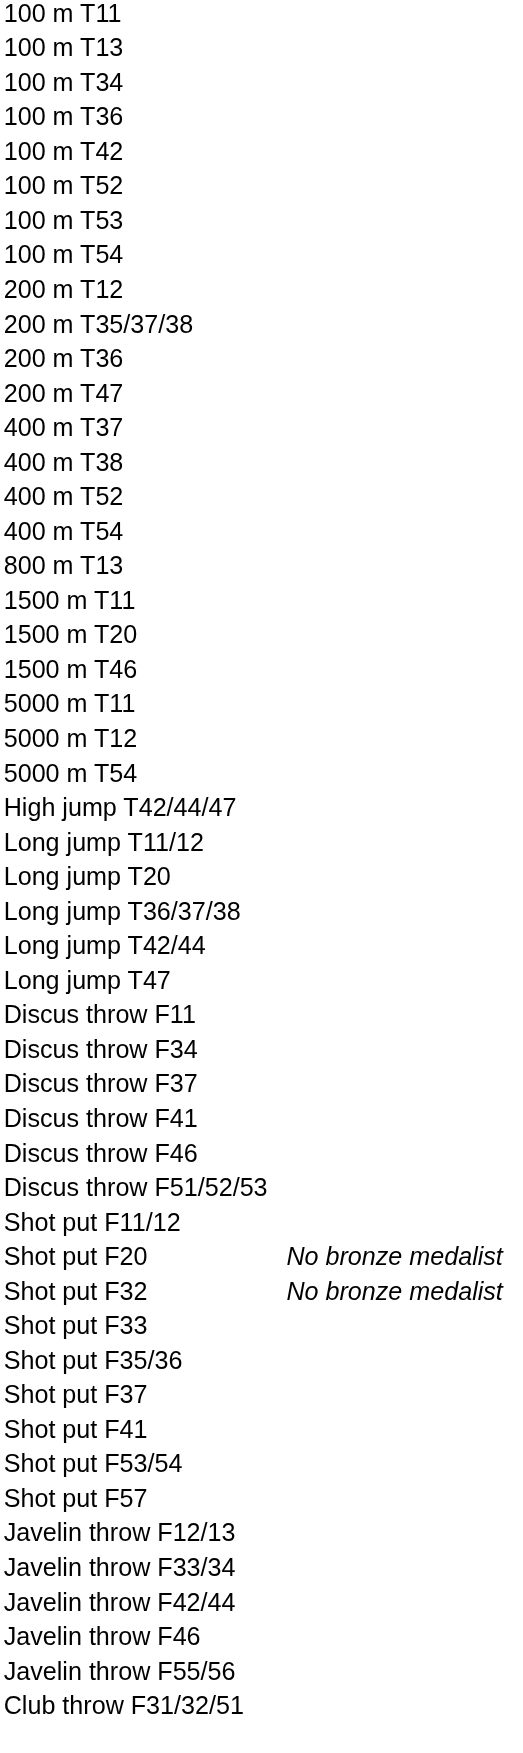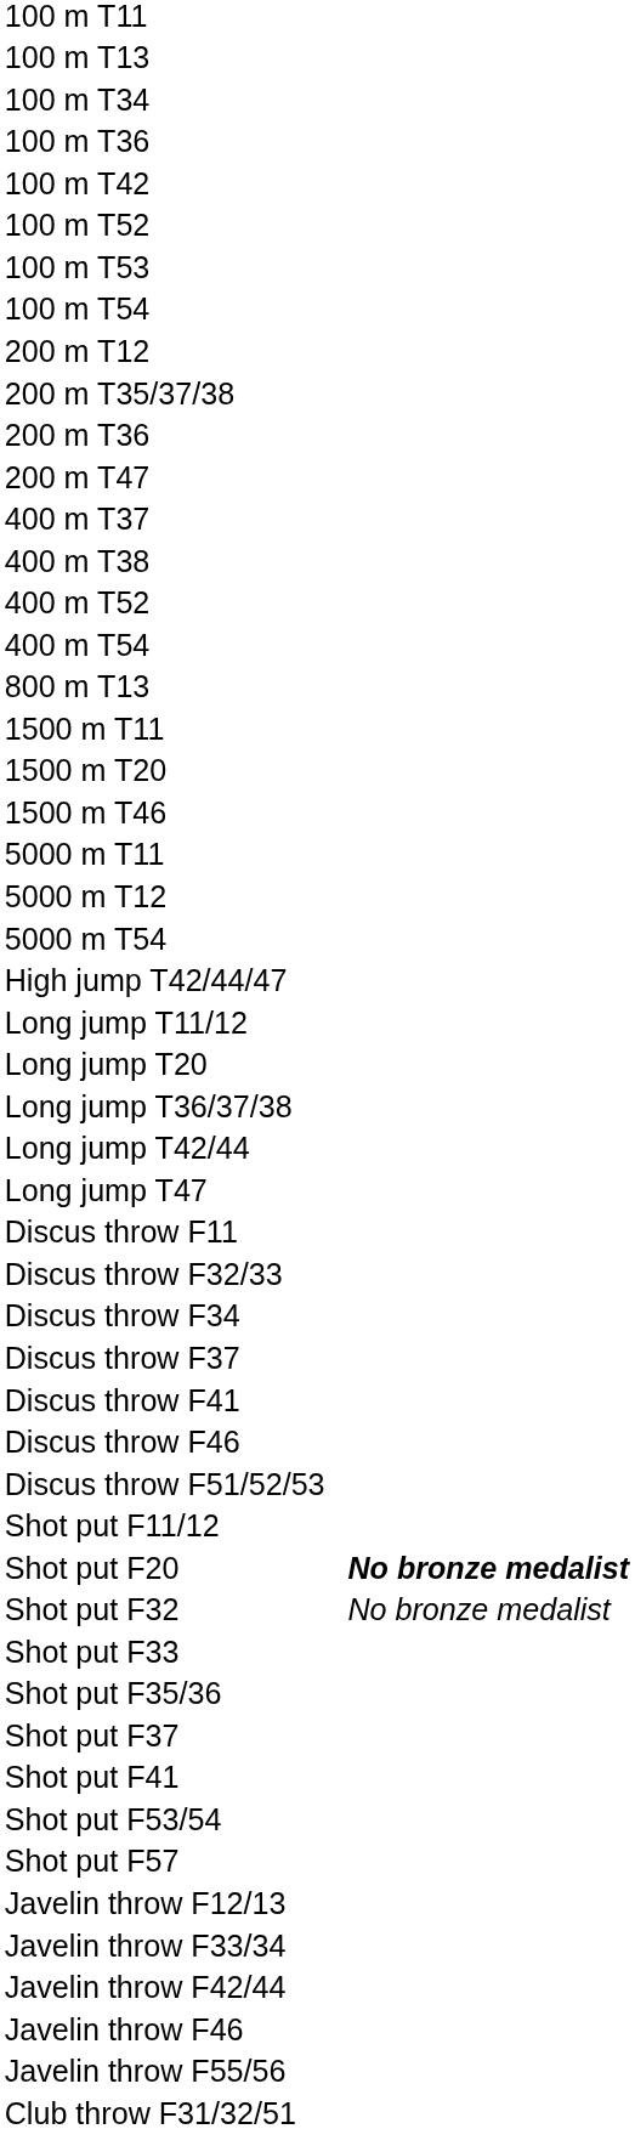 <table>
 <tr>
 <td>100 m T11</td>
 <td></td>
 <td></td>
 <td></td>
 </tr>
 <tr>
 <td>100 m T13</td>
 <td></td>
 <td></td>
 <td></td>
 </tr>
 <tr>
 <td>100 m T34</td>
 <td></td>
 <td></td>
 <td></td>
 </tr>
 <tr>
 <td>100 m T36</td>
 <td></td>
 <td></td>
 <td></td>
 </tr>
 <tr>
 <td>100 m T42</td>
 <td></td>
 <td></td>
 <td></td>
 </tr>
 <tr>
 <td>100 m T52</td>
 <td></td>
 <td></td>
 <td></td>
 </tr>
 <tr>
 <td>100 m T53</td>
 <td></td>
 <td></td>
 <td></td>
 </tr>
 <tr>
 <td>100 m T54</td>
 <td></td>
 <td></td>
 <td></td>
 </tr>
 <tr>
 <td>200 m T12</td>
 <td></td>
 <td></td>
 <td></td>
 </tr>
 <tr>
 <td>200 m T35/37/38</td>
 <td></td>
 <td></td>
 <td></td>
 </tr>
 <tr>
 <td>200 m T36</td>
 <td></td>
 <td></td>
 <td></td>
 </tr>
 <tr>
 <td>200 m T47</td>
 <td></td>
 <td></td>
 <td></td>
 </tr>
 <tr>
 <td>400 m T37</td>
 <td></td>
 <td></td>
 <td></td>
 </tr>
 <tr>
 <td>400 m T38</td>
 <td></td>
 <td></td>
 <td></td>
 </tr>
 <tr>
 <td>400 m T52</td>
 <td></td>
 <td></td>
 <td></td>
 </tr>
 <tr>
 <td>400 m T54</td>
 <td></td>
 <td></td>
 <td></td>
 </tr>
 <tr>
 <td>800 m T13</td>
 <td></td>
 <td></td>
 <td></td>
 </tr>
 <tr>
 <td>1500 m T11</td>
 <td></td>
 <td></td>
 <td></td>
 </tr>
 <tr>
 <td>1500 m T20</td>
 <td></td>
 <td></td>
 <td></td>
 </tr>
 <tr>
 <td>1500 m T46</td>
 <td></td>
 <td></td>
 <td></td>
 </tr>
 <tr>
 <td>5000 m T11</td>
 <td></td>
 <td></td>
 <td></td>
 </tr>
 <tr>
 <td>5000 m T12</td>
 <td></td>
 <td></td>
 <td></td>
 </tr>
 <tr>
 <td>5000 m T54</td>
 <td></td>
 <td></td>
 <td></td>
 </tr>
 <tr>
 <td>High jump T42/44/47</td>
 <td></td>
 <td></td>
 <td></td>
 </tr>
 <tr>
 <td>Long jump T11/12</td>
 <td></td>
 <td></td>
 <td></td>
 </tr>
 <tr>
 <td>Long jump T20</td>
 <td></td>
 <td></td>
 <td></td>
 </tr>
 <tr>
 <td>Long jump T36/37/38</td>
 <td></td>
 <td></td>
 <td></td>
 </tr>
 <tr>
 <td>Long jump T42/44</td>
 <td></td>
 <td></td>
 <td></td>
 </tr>
 <tr>
 <td>Long jump T47</td>
 <td></td>
 <td></td>
 <td></td>
 </tr>
 <tr>
 <td>Discus throw F11</td>
 <td></td>
 <td></td>
 <td></td>
 </tr>
 <tr>
+<td>Discus throw F32/33</td>
+<td></td>
+<td></td>
+<td></td>
+</tr>
+<tr>
 <td>Discus throw F34</td>
 <td></td>
 <td></td>
 <td></td>
 </tr>
 <tr>
 <td>Discus throw F37</td>
 <td></td>
 <td></td>
 <td></td>
 </tr>
 <tr>
 <td>Discus throw F41</td>
 <td></td>
 <td></td>
 <td></td>
 </tr>
 <tr>
 <td>Discus throw F46</td>
 <td></td>
 <td></td>
 <td></td>
 </tr>
 <tr>
 <td>Discus throw F51/52/53</td>
 <td></td>
 <td></td>
 <td></td>
 </tr>
 <tr>
 <td>Shot put F11/12</td>
 <td></td>
 <td></td>
 <td></td>
 </tr>
 <tr>
 <td>Shot put F20</td>
 <td></td>
 <td></td>
-<td><em>No bronze medalist</em></td>
+<td><strong><em>No bronze medalist</em></strong></td>
 </tr>
 <tr>
 <td>Shot put F32</td>
 <td></td>
 <td></td>
 <td><em>No bronze medalist</em></td>
 </tr>
 <tr>
 <td>Shot put F33</td>
 <td></td>
 <td></td>
 <td></td>
 </tr>
 <tr>
 <td>Shot put F35/36</td>
 <td></td>
 <td></td>
 <td></td>
 </tr>
 <tr>
 <td>Shot put F37</td>
 <td></td>
 <td></td>
 <td></td>
 </tr>
 <tr>
 <td>Shot put F41</td>
 <td></td>
 <td></td>
 <td></td>
 </tr>
 <tr>
 <td>Shot put F53/54</td>
 <td></td>
 <td></td>
 <td></td>
 </tr>
 <tr>
 <td>Shot put F57</td>
 <td></td>
 <td></td>
 <td></td>
 </tr>
 <tr>
 <td>Javelin throw F12/13</td>
 <td></td>
 <td></td>
 <td></td>
 </tr>
 <tr>
 <td>Javelin throw F33/34</td>
 <td></td>
 <td></td>
 <td></td>
 </tr>
 <tr>
 <td>Javelin throw F42/44</td>
 <td></td>
 <td></td>
 <td></td>
 </tr>
 <tr>
 <td>Javelin throw F46</td>
 <td></td>
 <td></td>
 <td></td>
 </tr>
 <tr>
 <td>Javelin throw F55/56</td>
 <td></td>
 <td></td>
 <td></td>
 </tr>
 <tr>
 <td>Club throw F31/32/51</td>
 <td></td>
 <td></td>
 <td></td>
 </tr>
 </table>
